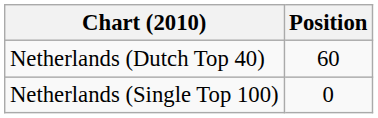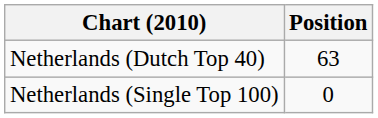 <table class="wikitable sortable">
 <tr>
 <th>Chart (2010)</th>
 <th>Position</th>
 </tr>
 <tr>
 <td>Netherlands (Dutch Top 40)</td>
-<td style="text-align:center;">60</td>
+<td style="text-align:center;">63</td>
 </tr>
 <tr>
 <td>Netherlands (Single Top 100)</td>
 <td style="text-align:center;">0</td>
 </tr>
 </table>
